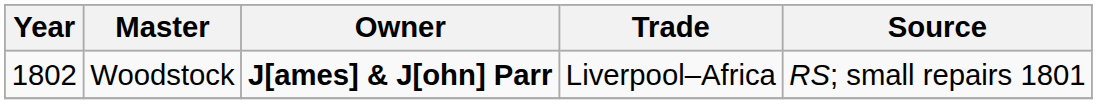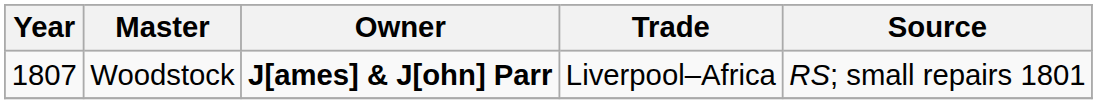 <table class=" wikitable">
 <tr>
 <th>Year</th>
 <th>Master</th>
 <th>Owner</th>
 <th>Trade</th>
 <th>Source</th>
 </tr>
 <tr>
-<td>1802</td>
+<td>1807</td>
 <td>Woodstock</td>
 <td><strong>J[ames] & J[ohn] Parr</strong></td>
 <td>Liverpool–Africa</td>
 <td><em>RS</em>; small repairs 1801</td>
 </tr>
 <tr>
 </tr>
 </table>
